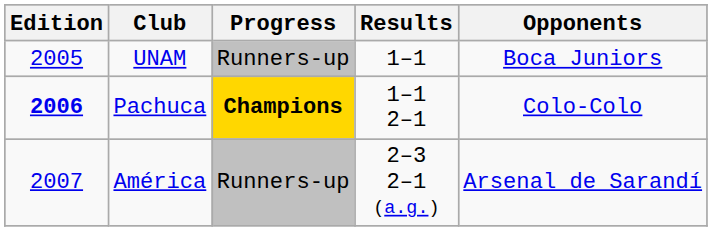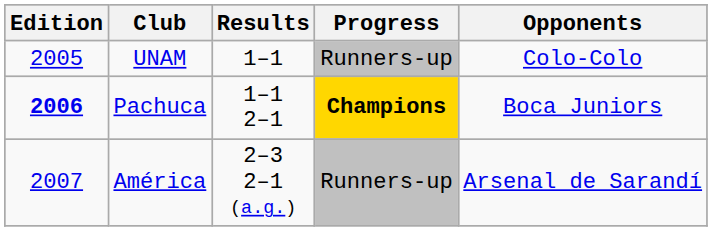 <table class="wikitable" style="text-align: center;">
 <tr>
 <th>Edition</th>
 <th>Club</th>
+<th>Results</th>
 <th>Progress</th>
-<th>Results</th>
 <th>Opponents</th>
 </tr>
 <tr>
 <td><a href='#'>2005</a></td>
 <td><a href='#'>UNAM</a></td>
+<td>1–1<br><small></small></td>
 <td bgcolor="silver">Runners-up</td>
-<td>1–1<br><small></small></td>
-<td> <a href='#'>Boca Juniors</a></td>
+<td> <a href='#'>Colo-Colo</a></td>
 </tr>
 <tr>
 <td><strong><a href='#'>2006</a></strong></td>
 <td><a href='#'>Pachuca</a></td>
+<td>1–1<br>2–1</td>
 <td bgcolor="gold"><strong>Champions</strong></td>
-<td>1–1<br>2–1</td>
-<td> <a href='#'>Colo-Colo</a></td>
+<td> <a href='#'>Boca Juniors</a></td>
 </tr>
 <tr>
 <td><a href='#'>2007</a></td>
 <td><a href='#'>América</a></td>
+<td>2–3<br>2–1<br><small>(<a href='#'>a.g.</a>)</small></td>
 <td bgcolor="silver">Runners-up</td>
-<td>2–3<br>2–1<br><small>(<a href='#'>a.g.</a>)</small></td>
 <td> <a href='#'>Arsenal de Sarandí</a></td>
 </tr>
 </table>
